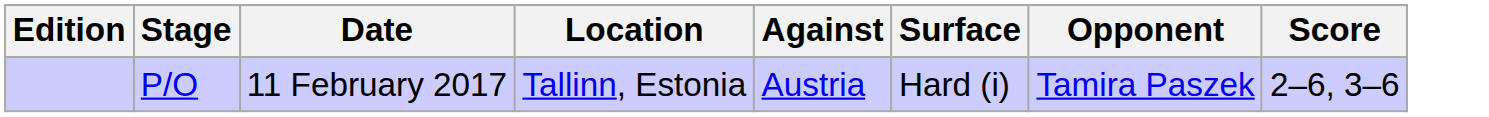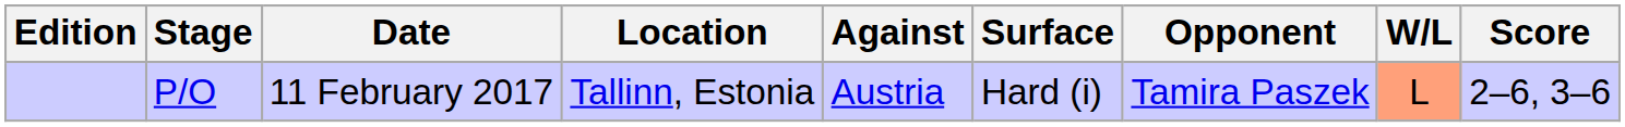 <table class=wikitable>
 <tr>
 <th>Edition</th>
 <th>Stage</th>
 <th>Date</th>
 <th>Location</th>
 <th>Against</th>
 <th>Surface</th>
 <th>Opponent</th>
+<th>W/L</th>
 <th>Score</th>
 </tr>
 <tr style="background:#ccccff;">
 <td rowspan="1"></td>
 <td rowspan="1"><a href='#'>P/O</a></td>
 <td>11 February 2017</td>
 <td rowspan="1"><a href='#'>Tallinn</a>, Estonia</td>
 <td> <a href='#'>Austria</a></td>
 <td rowspan="1">Hard (i)</td>
 <td> <a href='#'>Tamira Paszek</a></td>
+<td style="text-align:center; background:#ffa07a;">L</td>
 <td>2–6, 3–6</td>
 </tr>
 </table>
